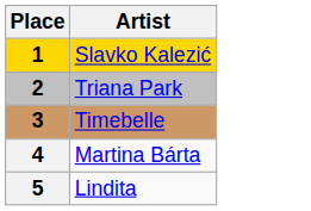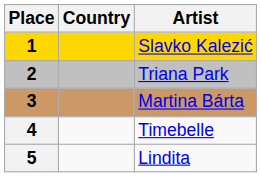 <table class="wikitable plainrowheaders">
 <tr>
 <th scope="col">Place</th>
+<th scope="col">Country</th>
 <th scope="col">Artist</th>
 </tr>
 <tr style="background:gold;">
 <th scope="row" style="background:gold;">1</th>
+<td></td>
 <td><a href='#'>Slavko Kalezić</a></td>
 </tr>
 <tr style="background:silver;">
 <th scope="row" style="background:silver;">2</th>
+<td></td>
 <td><a href='#'>Triana Park</a></td>
 </tr>
 <tr style="background:#c96;">
 <th scope="row" style="background:#c96;">3</th>
+<td></td>
+<td><a href='#'>Martina Bárta</a></td>
+</tr>
+<tr>
+<th scope="row">4</th>
+<td></td>
 <td><a href='#'>Timebelle</a></td>
 </tr>
 <tr>
-<th scope="row">4</th>
-<td><a href='#'>Martina Bárta</a></td>
-</tr>
-<tr>
 <th scope="row">5</th>
+<td></td>
 <td><a href='#'>Lindita</a></td>
 </tr>
 </table>
